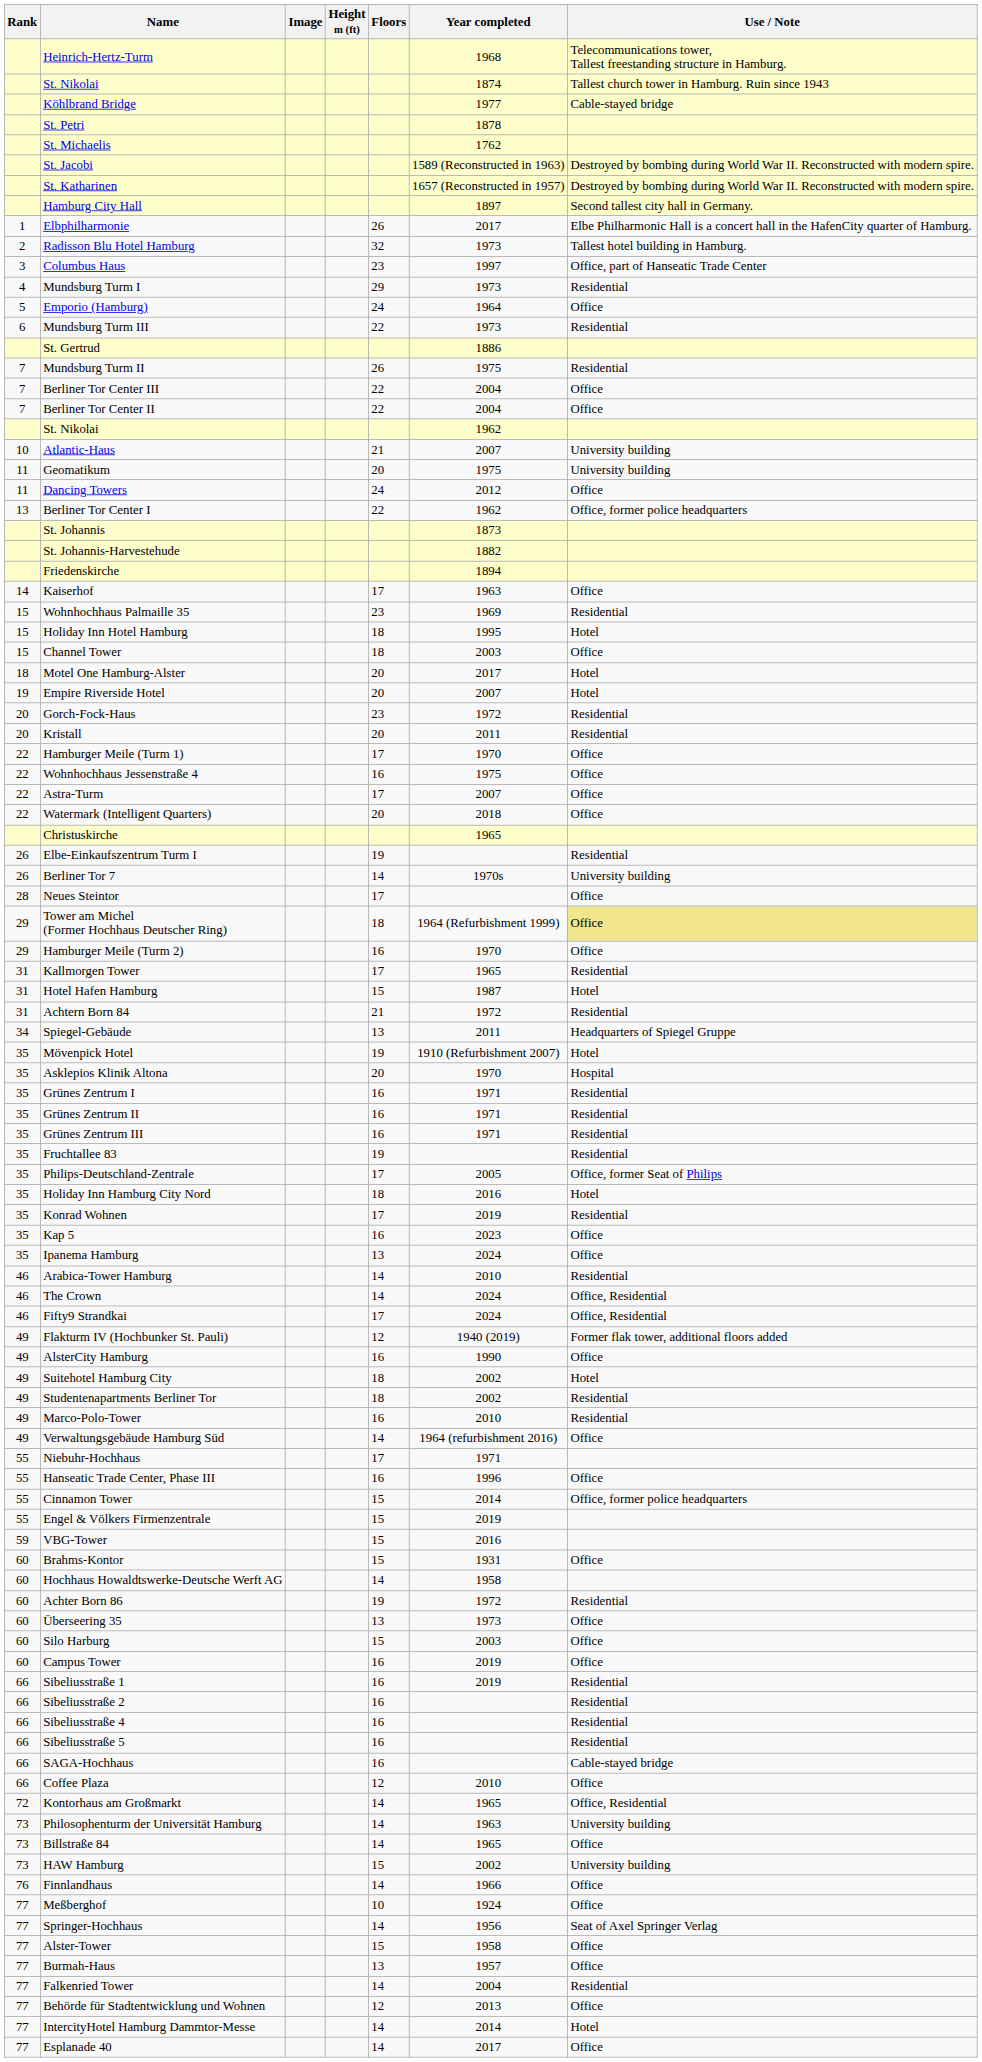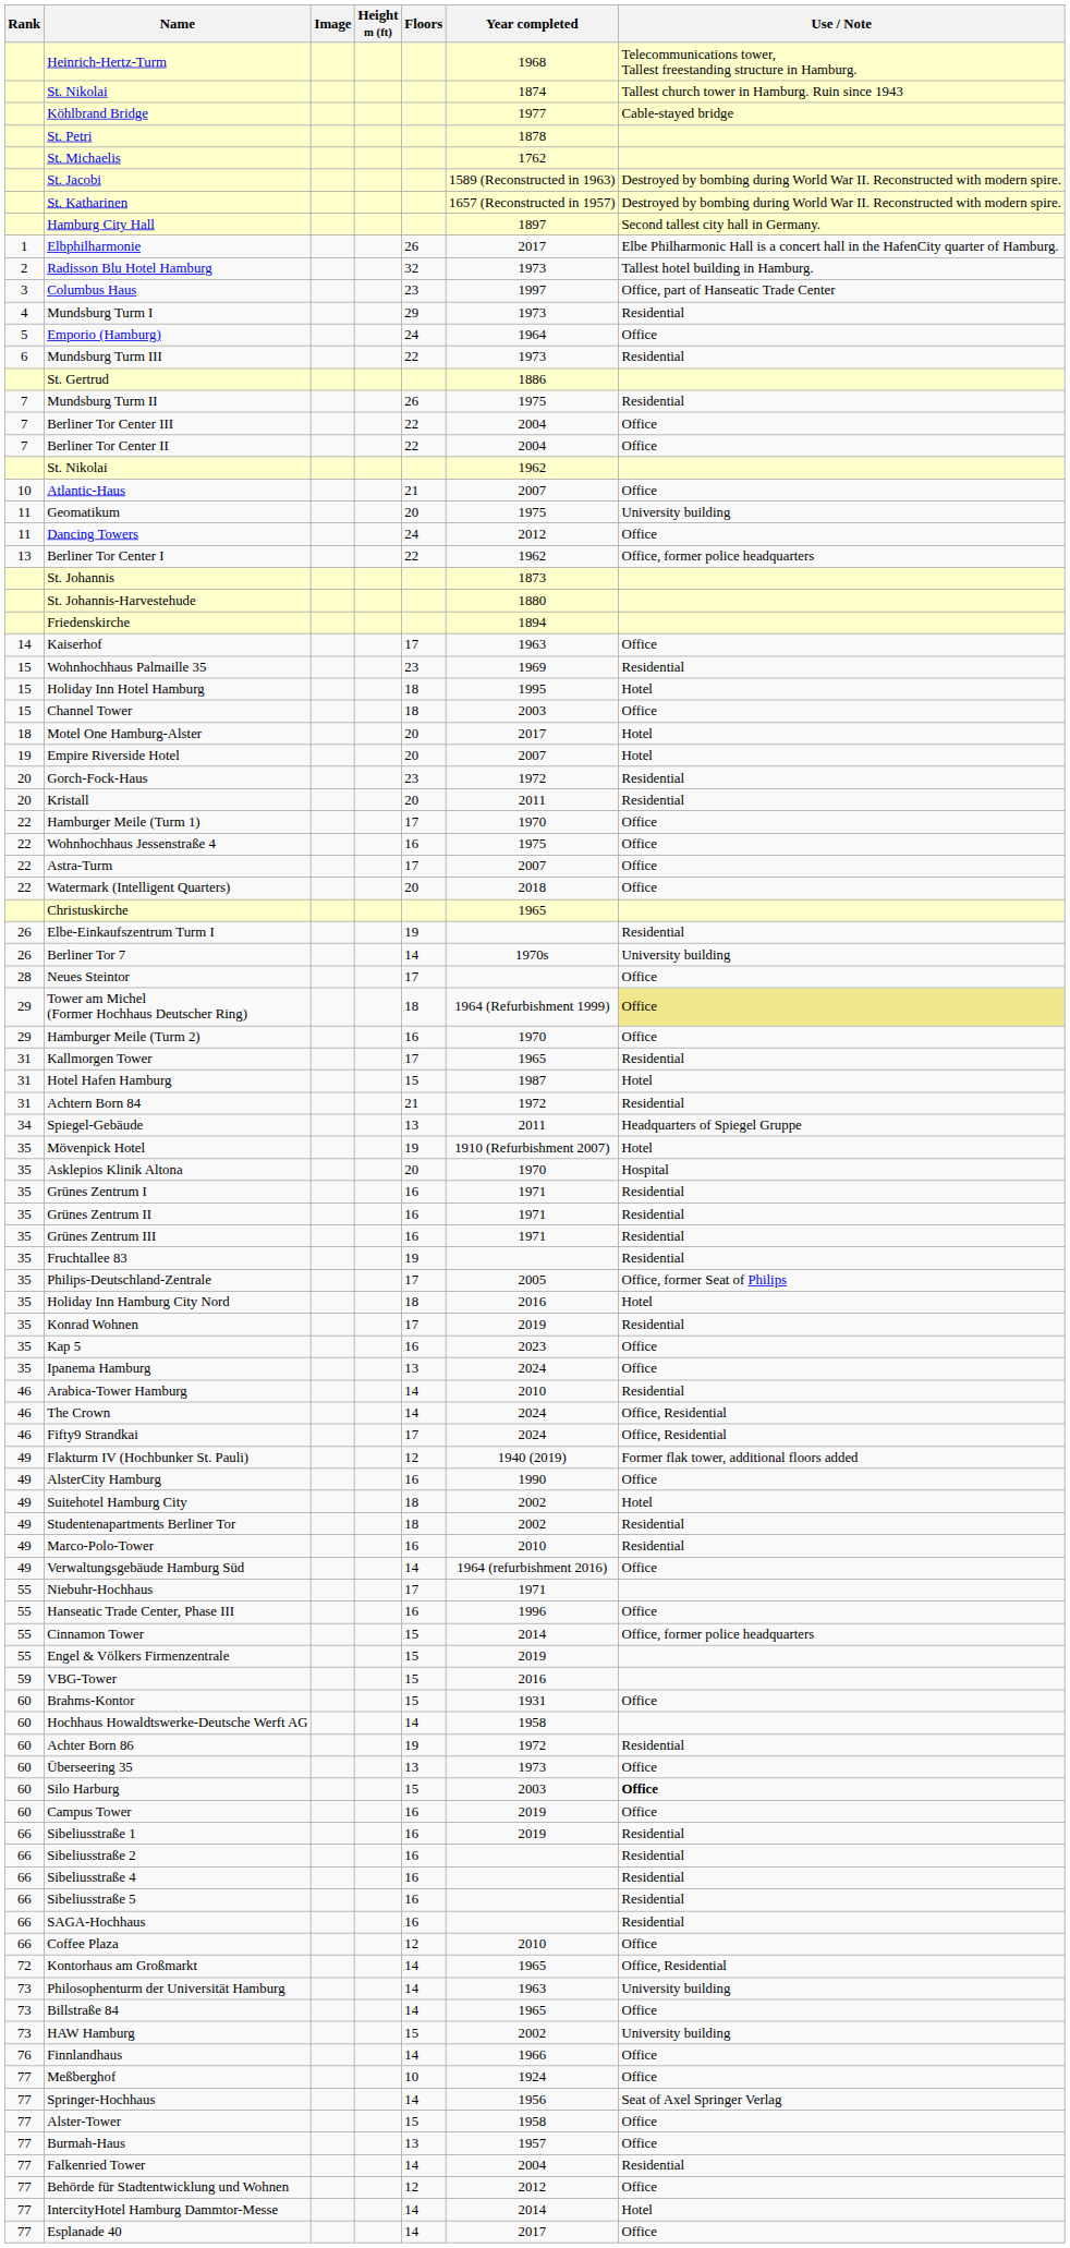 <table class="wikitable sortable">
 <tr>
 <th>Rank</th>
 <th>Name</th>
 <th>Image</th>
 <th>Height<br><small>m (ft)</small></th>
 <th>Floors</th>
 <th>Year completed</th>
 <th>Use / Note</th>
 </tr>
 <tr style="background: #ffffcc">
 <td align="center"></td>
 <td><a href='#'>Heinrich-Hertz-Turm</a></td>
 <td></td>
 <td align="center"></td>
 <td></td>
 <td align="center">1968</td>
 <td>Telecommunications tower,<br> Tallest freestanding structure in Hamburg.</td>
 </tr>
 <tr style="background: #ffffcc">
 <td align="center"></td>
 <td><a href='#'>St. Nikolai</a></td>
 <td></td>
 <td align="center"></td>
 <td></td>
 <td align="center">1874</td>
 <td>Tallest church tower in Hamburg. Ruin since 1943</td>
 </tr>
 <tr style="background: #ffffcc">
 <td align="center"></td>
 <td><a href='#'>Köhlbrand Bridge</a></td>
 <td></td>
 <td align="center"></td>
 <td></td>
 <td align="center">1977</td>
 <td>Cable-stayed bridge</td>
 </tr>
 <tr style="background: #ffffcc">
 <td align="center"></td>
 <td><a href='#'>St. Petri</a></td>
 <td></td>
 <td align="center"></td>
 <td></td>
 <td align="center">1878</td>
 <td></td>
 </tr>
 <tr style="background: #ffffcc">
 <td align="center"></td>
 <td><a href='#'>St. Michaelis</a></td>
 <td></td>
 <td align="center"></td>
 <td></td>
 <td align="center">1762</td>
 <td></td>
 </tr>
 <tr style="background: #ffffcc">
 <td align="center"></td>
 <td><a href='#'>St. Jacobi</a></td>
 <td></td>
 <td align="center"></td>
 <td></td>
 <td align="center">1589 (Reconstructed in 1963)</td>
 <td>Destroyed by bombing during World War II. Reconstructed with modern spire.</td>
 </tr>
 <tr style="background: #ffffcc">
 <td align="center"></td>
 <td><a href='#'>St. Katharinen</a></td>
 <td></td>
 <td align="center"></td>
 <td></td>
 <td align="center">1657 (Reconstructed in 1957)</td>
 <td>Destroyed by bombing during World War II. Reconstructed with modern spire.</td>
 </tr>
 <tr style="background: #ffffcc">
 <td align="center"></td>
 <td><a href='#'>Hamburg City Hall</a></td>
 <td></td>
 <td align="center"></td>
 <td></td>
 <td align="center">1897</td>
 <td>Second tallest city hall in Germany.</td>
 </tr>
 <tr>
 <td align="center">1</td>
 <td><a href='#'>Elbphilharmonie</a></td>
 <td></td>
 <td align="center"></td>
 <td>26</td>
 <td align="center">2017</td>
 <td>Elbe Philharmonic Hall is a concert hall in the HafenCity quarter of Hamburg.</td>
 </tr>
 <tr>
 <td align="center">2</td>
 <td><a href='#'>Radisson Blu Hotel Hamburg</a></td>
 <td></td>
 <td align="center"></td>
 <td>32</td>
 <td align="center">1973</td>
 <td>Tallest hotel building in Hamburg.</td>
 </tr>
 <tr>
 <td align="center">3</td>
 <td><a href='#'>Columbus Haus</a></td>
 <td></td>
 <td align="center"></td>
 <td>23</td>
 <td align="center">1997</td>
 <td>Office, part of Hanseatic Trade Center</td>
 </tr>
 <tr>
 <td align="center">4</td>
 <td>Mundsburg Turm I</td>
 <td></td>
 <td align="center"></td>
 <td>29</td>
 <td align="center">1973</td>
 <td>Residential</td>
 </tr>
 <tr>
 <td align="center">5</td>
 <td><a href='#'>Emporio (Hamburg)</a></td>
 <td></td>
 <td align="center"></td>
 <td>24</td>
 <td align="center">1964</td>
 <td>Office</td>
 </tr>
 <tr>
 <td align="center">6</td>
 <td>Mundsburg Turm III</td>
 <td></td>
 <td align="center"></td>
 <td>22</td>
 <td align="center">1973</td>
 <td>Residential</td>
 </tr>
 <tr style="background: #ffffcc">
 <td align="center"></td>
 <td>St. Gertrud</td>
 <td></td>
 <td align="center"></td>
 <td></td>
 <td align="center">1886</td>
 <td></td>
 </tr>
 <tr>
 <td align="center">7</td>
 <td>Mundsburg Turm II</td>
 <td></td>
 <td align="center"></td>
 <td>26</td>
 <td align="center">1975</td>
 <td>Residential</td>
 </tr>
 <tr>
 <td align="center">7</td>
 <td>Berliner Tor Center III</td>
 <td></td>
 <td align="center"></td>
 <td>22</td>
 <td align="center">2004</td>
 <td>Office</td>
 </tr>
 <tr>
 <td align="center">7</td>
 <td>Berliner Tor Center II</td>
 <td></td>
 <td align="center"></td>
 <td>22</td>
 <td align="center">2004</td>
 <td>Office</td>
 </tr>
 <tr style="background: #ffffcc">
 <td align="center"></td>
 <td>St. Nikolai</td>
 <td></td>
 <td align="center"></td>
 <td></td>
 <td align="center">1962</td>
 <td></td>
 </tr>
 <tr>
 <td align="center">10</td>
 <td><a href='#'>Atlantic-Haus</a></td>
 <td></td>
 <td align="center"></td>
 <td>21</td>
 <td align="center">2007</td>
-<td>University building</td>
+<td>Office</td>
 </tr>
 <tr>
 <td align="center">11</td>
 <td>Geomatikum</td>
 <td></td>
 <td align="center"></td>
 <td>20</td>
 <td align="center">1975</td>
 <td>University building</td>
 </tr>
 <tr>
 <td align="center">11</td>
 <td><a href='#'>Dancing Towers</a></td>
 <td></td>
 <td align="center"></td>
 <td>24</td>
 <td align="center">2012</td>
 <td>Office</td>
 </tr>
 <tr>
 <td align="center">13</td>
 <td>Berliner Tor Center I</td>
 <td></td>
 <td align="center"></td>
 <td>22</td>
 <td align="center">1962</td>
 <td>Office, former police headquarters</td>
 </tr>
 <tr style="background: #ffffcc">
 <td align="center"></td>
 <td>St. Johannis</td>
 <td></td>
 <td align="center"></td>
 <td></td>
 <td align="center">1873</td>
 <td></td>
 </tr>
 <tr style="background: #ffffcc">
 <td align="center"></td>
 <td>St. Johannis-Harvestehude</td>
 <td></td>
 <td align="center"></td>
 <td></td>
-<td align="center">1882</td>
+<td align="center">1880</td>
 <td></td>
 </tr>
 <tr style="background: #ffffcc">
 <td align="center"></td>
 <td>Friedenskirche</td>
 <td></td>
 <td align="center"></td>
 <td></td>
 <td align="center">1894</td>
 <td></td>
 </tr>
 <tr>
 <td align="center">14</td>
 <td>Kaiserhof</td>
 <td></td>
 <td align="center"></td>
 <td>17</td>
 <td align="center">1963</td>
 <td>Office</td>
 </tr>
 <tr>
 <td align="center">15</td>
 <td>Wohnhochhaus Palmaille 35</td>
 <td></td>
 <td align="center"></td>
 <td>23</td>
 <td align="center">1969</td>
 <td>Residential</td>
 </tr>
 <tr>
 <td align="center">15</td>
 <td>Holiday Inn Hotel Hamburg</td>
 <td></td>
 <td align="center"></td>
 <td>18</td>
 <td align="center">1995</td>
 <td>Hotel</td>
 </tr>
 <tr>
 <td align="center">15</td>
 <td>Channel Tower</td>
 <td></td>
 <td align="center"></td>
 <td>18</td>
 <td align="center">2003</td>
 <td>Office</td>
 </tr>
 <tr>
 <td align="center">18</td>
 <td>Motel One Hamburg-Alster</td>
 <td></td>
 <td align="center"></td>
 <td>20</td>
 <td align="center">2017</td>
 <td>Hotel</td>
 </tr>
 <tr>
 <td align="center">19</td>
 <td>Empire Riverside Hotel</td>
 <td></td>
 <td align="center"></td>
 <td>20</td>
 <td align="center">2007</td>
 <td>Hotel</td>
 </tr>
 <tr>
 <td align="center">20</td>
 <td>Gorch-Fock-Haus</td>
 <td></td>
 <td align="center"></td>
 <td>23</td>
 <td align="center">1972</td>
 <td>Residential</td>
 </tr>
 <tr>
 <td align="center">20</td>
 <td>Kristall</td>
 <td></td>
 <td align="center"></td>
 <td>20</td>
 <td align="center">2011</td>
 <td>Residential</td>
 </tr>
 <tr>
 <td align="center">22</td>
 <td>Hamburger Meile (Turm 1)</td>
 <td></td>
 <td align="center"></td>
 <td>17</td>
 <td align="center">1970</td>
 <td>Office</td>
 </tr>
 <tr>
 <td align="center">22</td>
 <td>Wohnhochhaus Jessenstraße 4</td>
 <td></td>
 <td align="center"></td>
 <td>16</td>
 <td align="center">1975</td>
 <td>Office</td>
 </tr>
 <tr>
 <td align="center">22</td>
 <td>Astra-Turm</td>
 <td></td>
 <td align="center"></td>
 <td>17</td>
 <td align="center">2007</td>
 <td>Office</td>
 </tr>
 <tr>
 <td align="center">22</td>
 <td>Watermark (Intelligent Quarters)</td>
 <td></td>
 <td align="center"></td>
 <td>20</td>
 <td align="center">2018</td>
 <td>Office</td>
 </tr>
 <tr style="background: #ffffcc">
 <td align="center"></td>
 <td>Christuskirche</td>
 <td></td>
 <td align="center"></td>
 <td></td>
 <td align="center">1965</td>
 <td></td>
 </tr>
 <tr>
 <td align="center">26</td>
 <td>Elbe-Einkaufszentrum Turm I</td>
 <td></td>
 <td align="center"></td>
 <td>19</td>
 <td align="center"></td>
 <td>Residential</td>
 </tr>
 <tr>
 <td align="center">26</td>
 <td>Berliner Tor 7</td>
 <td></td>
 <td align="center"></td>
 <td>14</td>
 <td align="center">1970s</td>
 <td>University building</td>
 </tr>
 <tr>
 <td align="center">28</td>
 <td>Neues Steintor</td>
 <td></td>
 <td align="center"></td>
 <td>17</td>
 <td align="center"></td>
 <td>Office</td>
 </tr>
 <tr>
 <td align="center">29</td>
 <td>Tower am Michel<br>(Former Hochhaus Deutscher Ring)</td>
 <td></td>
 <td align="center"></td>
 <td>18</td>
 <td align="center">1964 (Refurbishment 1999)</td>
 <td style="background: khaki;">Office</td>
 </tr>
 <tr>
 <td align="center">29</td>
 <td>Hamburger Meile (Turm 2)</td>
 <td></td>
 <td align="center"></td>
 <td>16</td>
 <td align="center">1970</td>
 <td>Office</td>
 </tr>
 <tr>
 <td align="center">31</td>
 <td>Kallmorgen Tower</td>
 <td></td>
 <td align="center"></td>
 <td>17</td>
 <td align="center">1965</td>
 <td>Residential</td>
 </tr>
 <tr>
 <td align="center">31</td>
 <td>Hotel Hafen Hamburg</td>
 <td></td>
 <td align="center"></td>
 <td>15</td>
 <td align="center">1987</td>
 <td>Hotel</td>
 </tr>
 <tr>
 <td align="center">31</td>
 <td>Achtern Born 84</td>
 <td></td>
 <td align="center"></td>
 <td>21</td>
 <td align="center">1972</td>
 <td>Residential</td>
 </tr>
 <tr>
 <td align="center">34</td>
 <td>Spiegel-Gebäude</td>
 <td></td>
 <td align="center"></td>
 <td>13</td>
 <td align="center">2011</td>
 <td>Headquarters of Spiegel Gruppe</td>
 </tr>
 <tr>
 <td align="center">35</td>
 <td>Mövenpick Hotel</td>
 <td></td>
 <td align="center"></td>
 <td>19</td>
 <td align="center">1910 (Refurbishment 2007)</td>
 <td>Hotel</td>
 </tr>
 <tr>
 <td align="center">35</td>
 <td>Asklepios Klinik Altona</td>
 <td></td>
 <td align="center"></td>
 <td>20</td>
 <td align="center">1970</td>
 <td>Hospital</td>
 </tr>
 <tr>
 <td align="center">35</td>
 <td>Grünes Zentrum I</td>
 <td></td>
 <td align="center"></td>
 <td>16</td>
 <td align="center">1971</td>
 <td>Residential</td>
 </tr>
 <tr>
 <td align="center">35</td>
 <td>Grünes Zentrum II</td>
 <td></td>
 <td align="center"></td>
 <td>16</td>
 <td align="center">1971</td>
 <td>Residential</td>
 </tr>
 <tr>
 <td align="center">35</td>
 <td>Grünes Zentrum III</td>
 <td></td>
 <td align="center"></td>
 <td>16</td>
 <td align="center">1971</td>
 <td>Residential</td>
 </tr>
 <tr>
 <td align="center">35</td>
 <td>Fruchtallee 83</td>
 <td></td>
 <td align="center"></td>
 <td>19</td>
 <td align="center"></td>
 <td>Residential</td>
 </tr>
 <tr>
 <td align="center">35</td>
 <td>Philips-Deutschland-Zentrale</td>
 <td></td>
 <td align="center"></td>
 <td>17</td>
 <td align="center">2005</td>
 <td>Office, former Seat of <a href='#'>Philips</a></td>
 </tr>
 <tr>
 <td align="center">35</td>
 <td>Holiday Inn Hamburg City Nord</td>
 <td></td>
 <td align="center"></td>
 <td>18</td>
 <td align="center">2016</td>
 <td>Hotel</td>
 </tr>
 <tr>
 <td align="center">35</td>
 <td>Konrad Wohnen</td>
 <td></td>
 <td align="center"></td>
 <td>17</td>
 <td align="center">2019</td>
 <td>Residential</td>
 </tr>
 <tr>
 <td align="center">35</td>
 <td>Kap 5</td>
 <td></td>
 <td align="center"></td>
 <td>16</td>
 <td align="center">2023</td>
 <td>Office</td>
 </tr>
 <tr>
 <td align="center">35</td>
 <td>Ipanema Hamburg</td>
 <td></td>
 <td align="center"></td>
 <td>13</td>
 <td align="center">2024</td>
 <td>Office</td>
 </tr>
 <tr>
 <td align="center">46</td>
 <td>Arabica-Tower Hamburg</td>
 <td></td>
 <td align="center"></td>
 <td>14</td>
 <td align="center">2010</td>
 <td>Residential</td>
 </tr>
 <tr>
 <td align="center">46</td>
 <td>The Crown</td>
 <td></td>
 <td align="center"></td>
 <td>14</td>
 <td align="center">2024</td>
 <td>Office, Residential</td>
 </tr>
 <tr>
 <td align="center">46</td>
 <td>Fifty9 Strandkai</td>
 <td></td>
 <td align="center"></td>
 <td>17</td>
 <td align="center">2024</td>
 <td>Office, Residential</td>
 </tr>
 <tr>
 <td align="center">49</td>
 <td>Flakturm IV (Hochbunker St. Pauli)</td>
 <td></td>
 <td align="center"></td>
 <td>12</td>
 <td align="center">1940 (2019)</td>
 <td>Former flak tower, additional floors added</td>
 </tr>
 <tr>
 <td align="center">49</td>
 <td>AlsterCity Hamburg</td>
 <td></td>
 <td align="center"></td>
 <td>16</td>
 <td align="center">1990</td>
 <td>Office</td>
 </tr>
 <tr>
 <td align="center">49</td>
 <td>Suitehotel Hamburg City</td>
 <td></td>
 <td align="center"></td>
 <td>18</td>
 <td align="center">2002</td>
 <td>Hotel</td>
 </tr>
 <tr>
 <td align="center">49</td>
 <td>Studentenapartments Berliner Tor</td>
 <td></td>
 <td align="center"></td>
 <td>18</td>
 <td align="center">2002</td>
 <td>Residential</td>
 </tr>
 <tr>
 <td align="center">49</td>
 <td>Marco-Polo-Tower</td>
 <td></td>
 <td align="center"></td>
 <td>16</td>
 <td align="center">2010</td>
 <td>Residential</td>
 </tr>
 <tr>
 <td align="center">49</td>
 <td>Verwaltungsgebäude Hamburg Süd</td>
 <td></td>
 <td align="center"></td>
 <td>14</td>
 <td align="center">1964 (refurbishment 2016)</td>
 <td>Office</td>
 </tr>
 <tr>
 <td align="center">55</td>
 <td>Niebuhr-Hochhaus</td>
 <td></td>
 <td align="center"></td>
 <td>17</td>
 <td align="center">1971</td>
 <td></td>
 </tr>
 <tr>
 <td align="center">55</td>
 <td>Hanseatic Trade Center, Phase III</td>
 <td></td>
 <td align="center"></td>
 <td>16</td>
 <td align="center">1996</td>
 <td>Office</td>
 </tr>
 <tr>
 <td align="center">55</td>
 <td>Cinnamon Tower</td>
 <td></td>
 <td align="center"></td>
 <td>15</td>
 <td align="center">2014</td>
 <td>Office, former police headquarters</td>
 </tr>
 <tr>
 <td align="center">55</td>
 <td>Engel & Völkers Firmenzentrale</td>
 <td></td>
 <td align="center"></td>
 <td>15</td>
 <td align="center">2019</td>
 <td></td>
 </tr>
 <tr>
 <td align="center">59</td>
 <td>VBG-Tower</td>
 <td></td>
 <td align="center"></td>
 <td>15</td>
 <td align="center">2016</td>
 <td></td>
 </tr>
 <tr>
 <td align="center">60</td>
 <td>Brahms-Kontor</td>
 <td></td>
 <td align="center"></td>
 <td>15</td>
 <td align="center">1931</td>
 <td>Office</td>
 </tr>
 <tr>
 <td align="center">60</td>
 <td>Hochhaus  Howaldtswerke-Deutsche Werft AG</td>
 <td></td>
 <td align="center"></td>
 <td>14</td>
 <td align="center">1958</td>
 <td></td>
 </tr>
 <tr>
 <td align="center">60</td>
 <td>Achter Born 86</td>
 <td></td>
 <td align="center"></td>
 <td>19</td>
 <td align="center">1972</td>
 <td>Residential</td>
 </tr>
 <tr>
 <td align="center">60</td>
 <td>Überseering 35</td>
 <td></td>
 <td align="center"></td>
 <td>13</td>
 <td align="center">1973</td>
 <td>Office</td>
 </tr>
 <tr>
 <td align="center">60</td>
 <td>Silo Harburg</td>
 <td></td>
 <td align="center"></td>
 <td>15</td>
 <td align="center">2003</td>
-<td>Office</td>
+<td><strong>Office</strong></td>
 </tr>
 <tr>
 <td align="center">60</td>
 <td>Campus Tower</td>
 <td></td>
 <td align="center"></td>
 <td>16</td>
 <td align="center">2019</td>
 <td>Office</td>
 </tr>
 <tr>
 <td align="center">66</td>
 <td>Sibeliusstraße 1</td>
 <td></td>
 <td align="center"></td>
 <td>16</td>
 <td align="center">2019</td>
 <td>Residential</td>
 </tr>
 <tr>
 <td align="center">66</td>
 <td>Sibeliusstraße 2</td>
 <td></td>
 <td align="center"></td>
 <td>16</td>
 <td align="center"></td>
 <td>Residential</td>
 </tr>
 <tr>
 <td align="center">66</td>
 <td>Sibeliusstraße 4</td>
 <td></td>
 <td align="center"></td>
 <td>16</td>
 <td align="center"></td>
 <td>Residential</td>
 </tr>
 <tr>
 <td align="center">66</td>
 <td>Sibeliusstraße 5</td>
 <td></td>
 <td align="center"></td>
 <td>16</td>
 <td align="center"></td>
 <td>Residential</td>
 </tr>
 <tr>
 <td align="center">66</td>
 <td>SAGA-Hochhaus</td>
 <td></td>
 <td align="center"></td>
 <td>16</td>
 <td align="center"></td>
-<td>Cable-stayed bridge</td>
+<td>Residential</td>
 </tr>
 <tr>
 <td align="center">66</td>
 <td>Coffee Plaza</td>
 <td></td>
 <td align="center"></td>
 <td>12</td>
 <td align="center">2010</td>
 <td>Office</td>
 </tr>
 <tr>
 <td align="center">72</td>
 <td>Kontorhaus am Großmarkt</td>
 <td></td>
 <td align="center"></td>
 <td>14</td>
 <td align="center">1965</td>
 <td>Office, Residential</td>
 </tr>
 <tr>
 <td align="center">73</td>
 <td>Philosophenturm der Universität Hamburg</td>
 <td></td>
 <td align="center"></td>
 <td>14</td>
 <td align="center">1963</td>
 <td>University building</td>
 </tr>
 <tr>
 <td align="center">73</td>
 <td>Billstraße 84</td>
 <td></td>
 <td align="center"></td>
 <td>14</td>
 <td align="center">1965</td>
 <td>Office</td>
 </tr>
 <tr>
 <td align="center">73</td>
 <td>HAW Hamburg</td>
 <td></td>
 <td align="center"></td>
 <td>15</td>
 <td align="center">2002</td>
 <td>University building</td>
 </tr>
 <tr>
 <td align="center">76</td>
 <td>Finnlandhaus</td>
 <td></td>
 <td align="center"></td>
 <td>14</td>
 <td align="center">1966</td>
 <td>Office</td>
 </tr>
 <tr>
 <td align="center">77</td>
 <td>Meßberghof</td>
 <td></td>
 <td align="center"></td>
 <td>10</td>
 <td align="center">1924</td>
 <td>Office</td>
 </tr>
 <tr>
 <td align="center">77</td>
 <td>Springer-Hochhaus</td>
 <td></td>
 <td align="center"></td>
 <td>14</td>
 <td align="center">1956</td>
 <td>Seat of Axel Springer Verlag</td>
 </tr>
 <tr>
 <td align="center">77</td>
 <td>Alster-Tower</td>
 <td></td>
 <td align="center"></td>
 <td>15</td>
 <td align="center">1958</td>
 <td>Office</td>
 </tr>
 <tr>
 <td align="center">77</td>
 <td>Burmah-Haus</td>
 <td></td>
 <td align="center"></td>
 <td>13</td>
 <td align="center">1957</td>
 <td>Office</td>
 </tr>
 <tr>
 <td align="center">77</td>
 <td>Falkenried Tower</td>
 <td></td>
 <td align="center"></td>
 <td>14</td>
 <td align="center">2004</td>
 <td>Residential</td>
 </tr>
 <tr>
 <td align="center">77</td>
 <td>Behörde für Stadtentwicklung und Wohnen</td>
 <td></td>
 <td align="center"></td>
 <td>12</td>
-<td align="center">2013</td>
+<td align="center">2012</td>
 <td>Office</td>
 </tr>
 <tr>
 <td align="center">77</td>
 <td>IntercityHotel Hamburg Dammtor-Messe</td>
 <td></td>
 <td align="center"></td>
 <td>14</td>
 <td align="center">2014</td>
 <td>Hotel</td>
 </tr>
 <tr>
 <td align="center">77</td>
 <td>Esplanade 40</td>
 <td></td>
 <td align="center"></td>
 <td>14</td>
 <td align="center">2017</td>
 <td>Office</td>
 </tr>
 </table>
